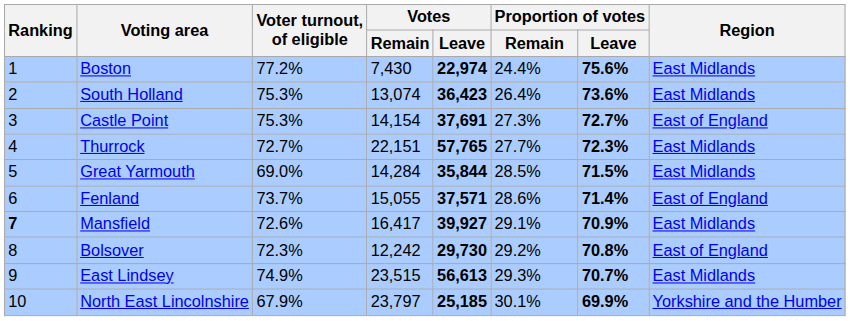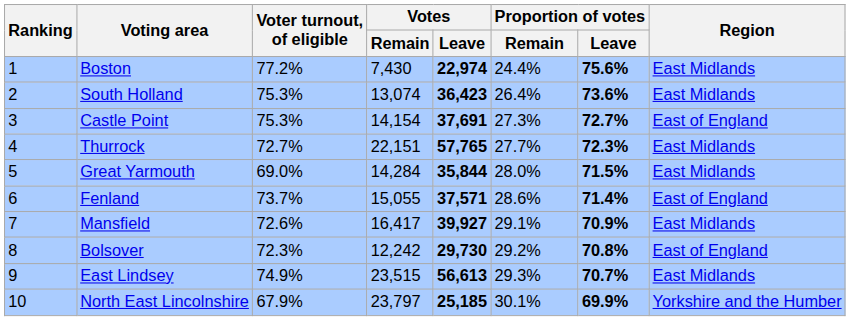 <table class="wikitable sortable">
 <tr>
 <th rowspan=2>Ranking</th>
 <th rowspan=2>Voting area</th>
 <th rowspan=2>Voter turnout,<br>of eligible</th>
 <th colspan=2>Votes</th>
 <th colspan=2>Proportion of votes</th>
 <th rowspan=2>Region</th>
 </tr>
 <tr>
 <th>Remain</th>
 <th>Leave</th>
 <th>Remain</th>
 <th>Leave</th>
 </tr>
 <tr style="background:#acf;">
 <td>1</td>
 <td><a href='#'>Boston</a></td>
 <td>77.2%</td>
 <td>7,430</td>
 <td><strong>22,974</strong></td>
 <td>24.4%</td>
 <td><strong>75.6%</strong></td>
 <td><a href='#'>East Midlands</a></td>
 </tr>
 <tr style="background:#acf;">
 <td>2</td>
 <td><a href='#'>South Holland</a></td>
 <td>75.3%</td>
 <td>13,074</td>
 <td><strong>36,423</strong></td>
 <td>26.4%</td>
 <td><strong>73.6%</strong></td>
 <td><a href='#'>East Midlands</a></td>
 </tr>
 <tr style="background:#acf;">
 <td>3</td>
 <td><a href='#'>Castle Point</a></td>
 <td>75.3%</td>
 <td>14,154</td>
 <td><strong>37,691</strong></td>
 <td>27.3%</td>
 <td><strong>72.7%</strong></td>
 <td><a href='#'>East of England</a></td>
 </tr>
 <tr style="background:#acf;">
 <td>4</td>
 <td><a href='#'>Thurrock</a></td>
 <td>72.7%</td>
 <td>22,151</td>
 <td><strong>57,765</strong></td>
 <td>27.7%</td>
 <td><strong>72.3%</strong></td>
 <td><a href='#'>East Midlands</a></td>
 </tr>
 <tr style="background:#acf;">
 <td>5</td>
 <td><a href='#'>Great Yarmouth</a></td>
 <td>69.0%</td>
 <td>14,284</td>
 <td><strong>35,844</strong></td>
-<td>28.5%</td>
+<td>28.0%</td>
 <td><strong>71.5%</strong></td>
 <td><a href='#'>East Midlands</a></td>
 </tr>
 <tr style="background:#acf;">
 <td>6</td>
 <td><a href='#'>Fenland</a></td>
 <td>73.7%</td>
 <td>15,055</td>
 <td><strong>37,571</strong></td>
 <td>28.6%</td>
 <td><strong>71.4%</strong></td>
 <td><a href='#'>East of England</a></td>
 </tr>
 <tr style="background:#acf;">
-<td><strong>7</strong></td>
+<td>7</td>
 <td><a href='#'>Mansfield</a></td>
 <td>72.6%</td>
 <td>16,417</td>
 <td><strong>39,927</strong></td>
 <td>29.1%</td>
 <td><strong>70.9%</strong></td>
 <td><a href='#'>East Midlands</a></td>
 </tr>
 <tr style="background:#acf;">
 <td>8</td>
 <td><a href='#'>Bolsover</a></td>
 <td>72.3%</td>
 <td>12,242</td>
 <td><strong>29,730</strong></td>
 <td>29.2%</td>
 <td><strong>70.8%</strong></td>
 <td><a href='#'>East of England</a></td>
 </tr>
 <tr style="background:#acf;">
 <td>9</td>
 <td><a href='#'>East Lindsey</a></td>
 <td>74.9%</td>
 <td>23,515</td>
 <td><strong>56,613</strong></td>
 <td>29.3%</td>
 <td><strong>70.7%</strong></td>
 <td><a href='#'>East Midlands</a></td>
 </tr>
 <tr style="background:#acf;">
 <td>10</td>
 <td><a href='#'>North East Lincolnshire</a></td>
 <td>67.9%</td>
 <td>23,797</td>
 <td><strong>25,185</strong></td>
 <td>30.1%</td>
 <td><strong>69.9%</strong></td>
 <td><a href='#'>Yorkshire and the Humber</a></td>
 </tr>
 </table>
